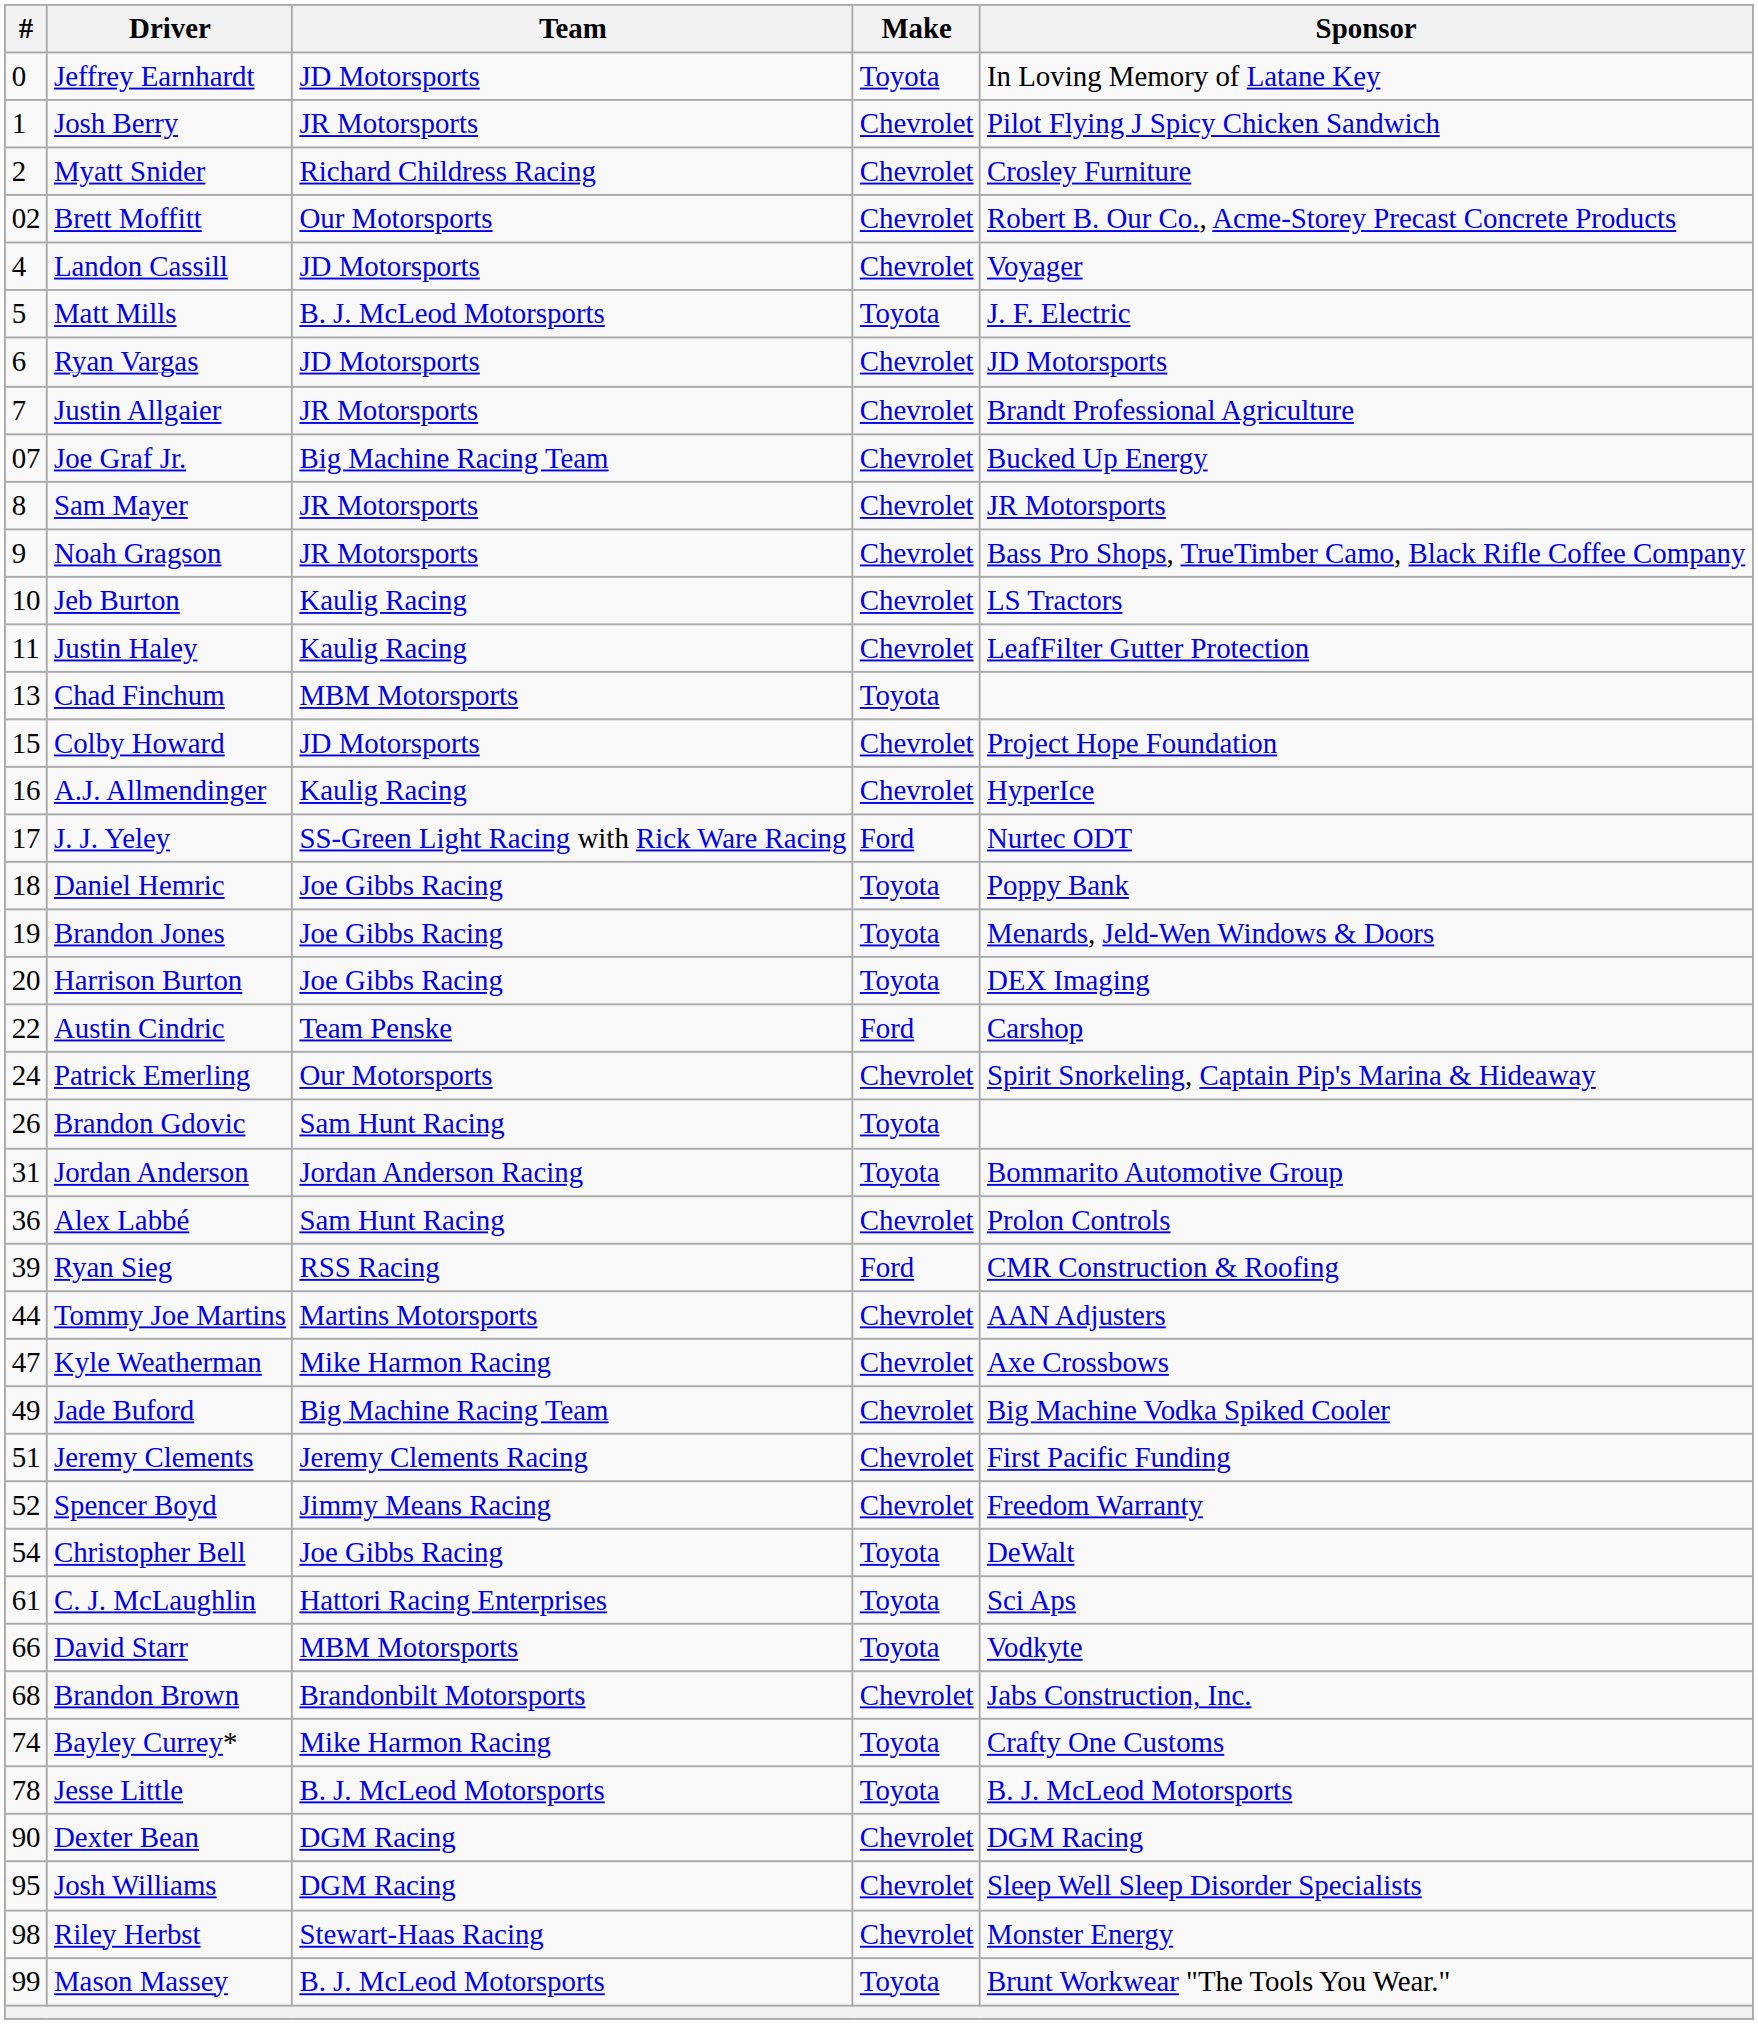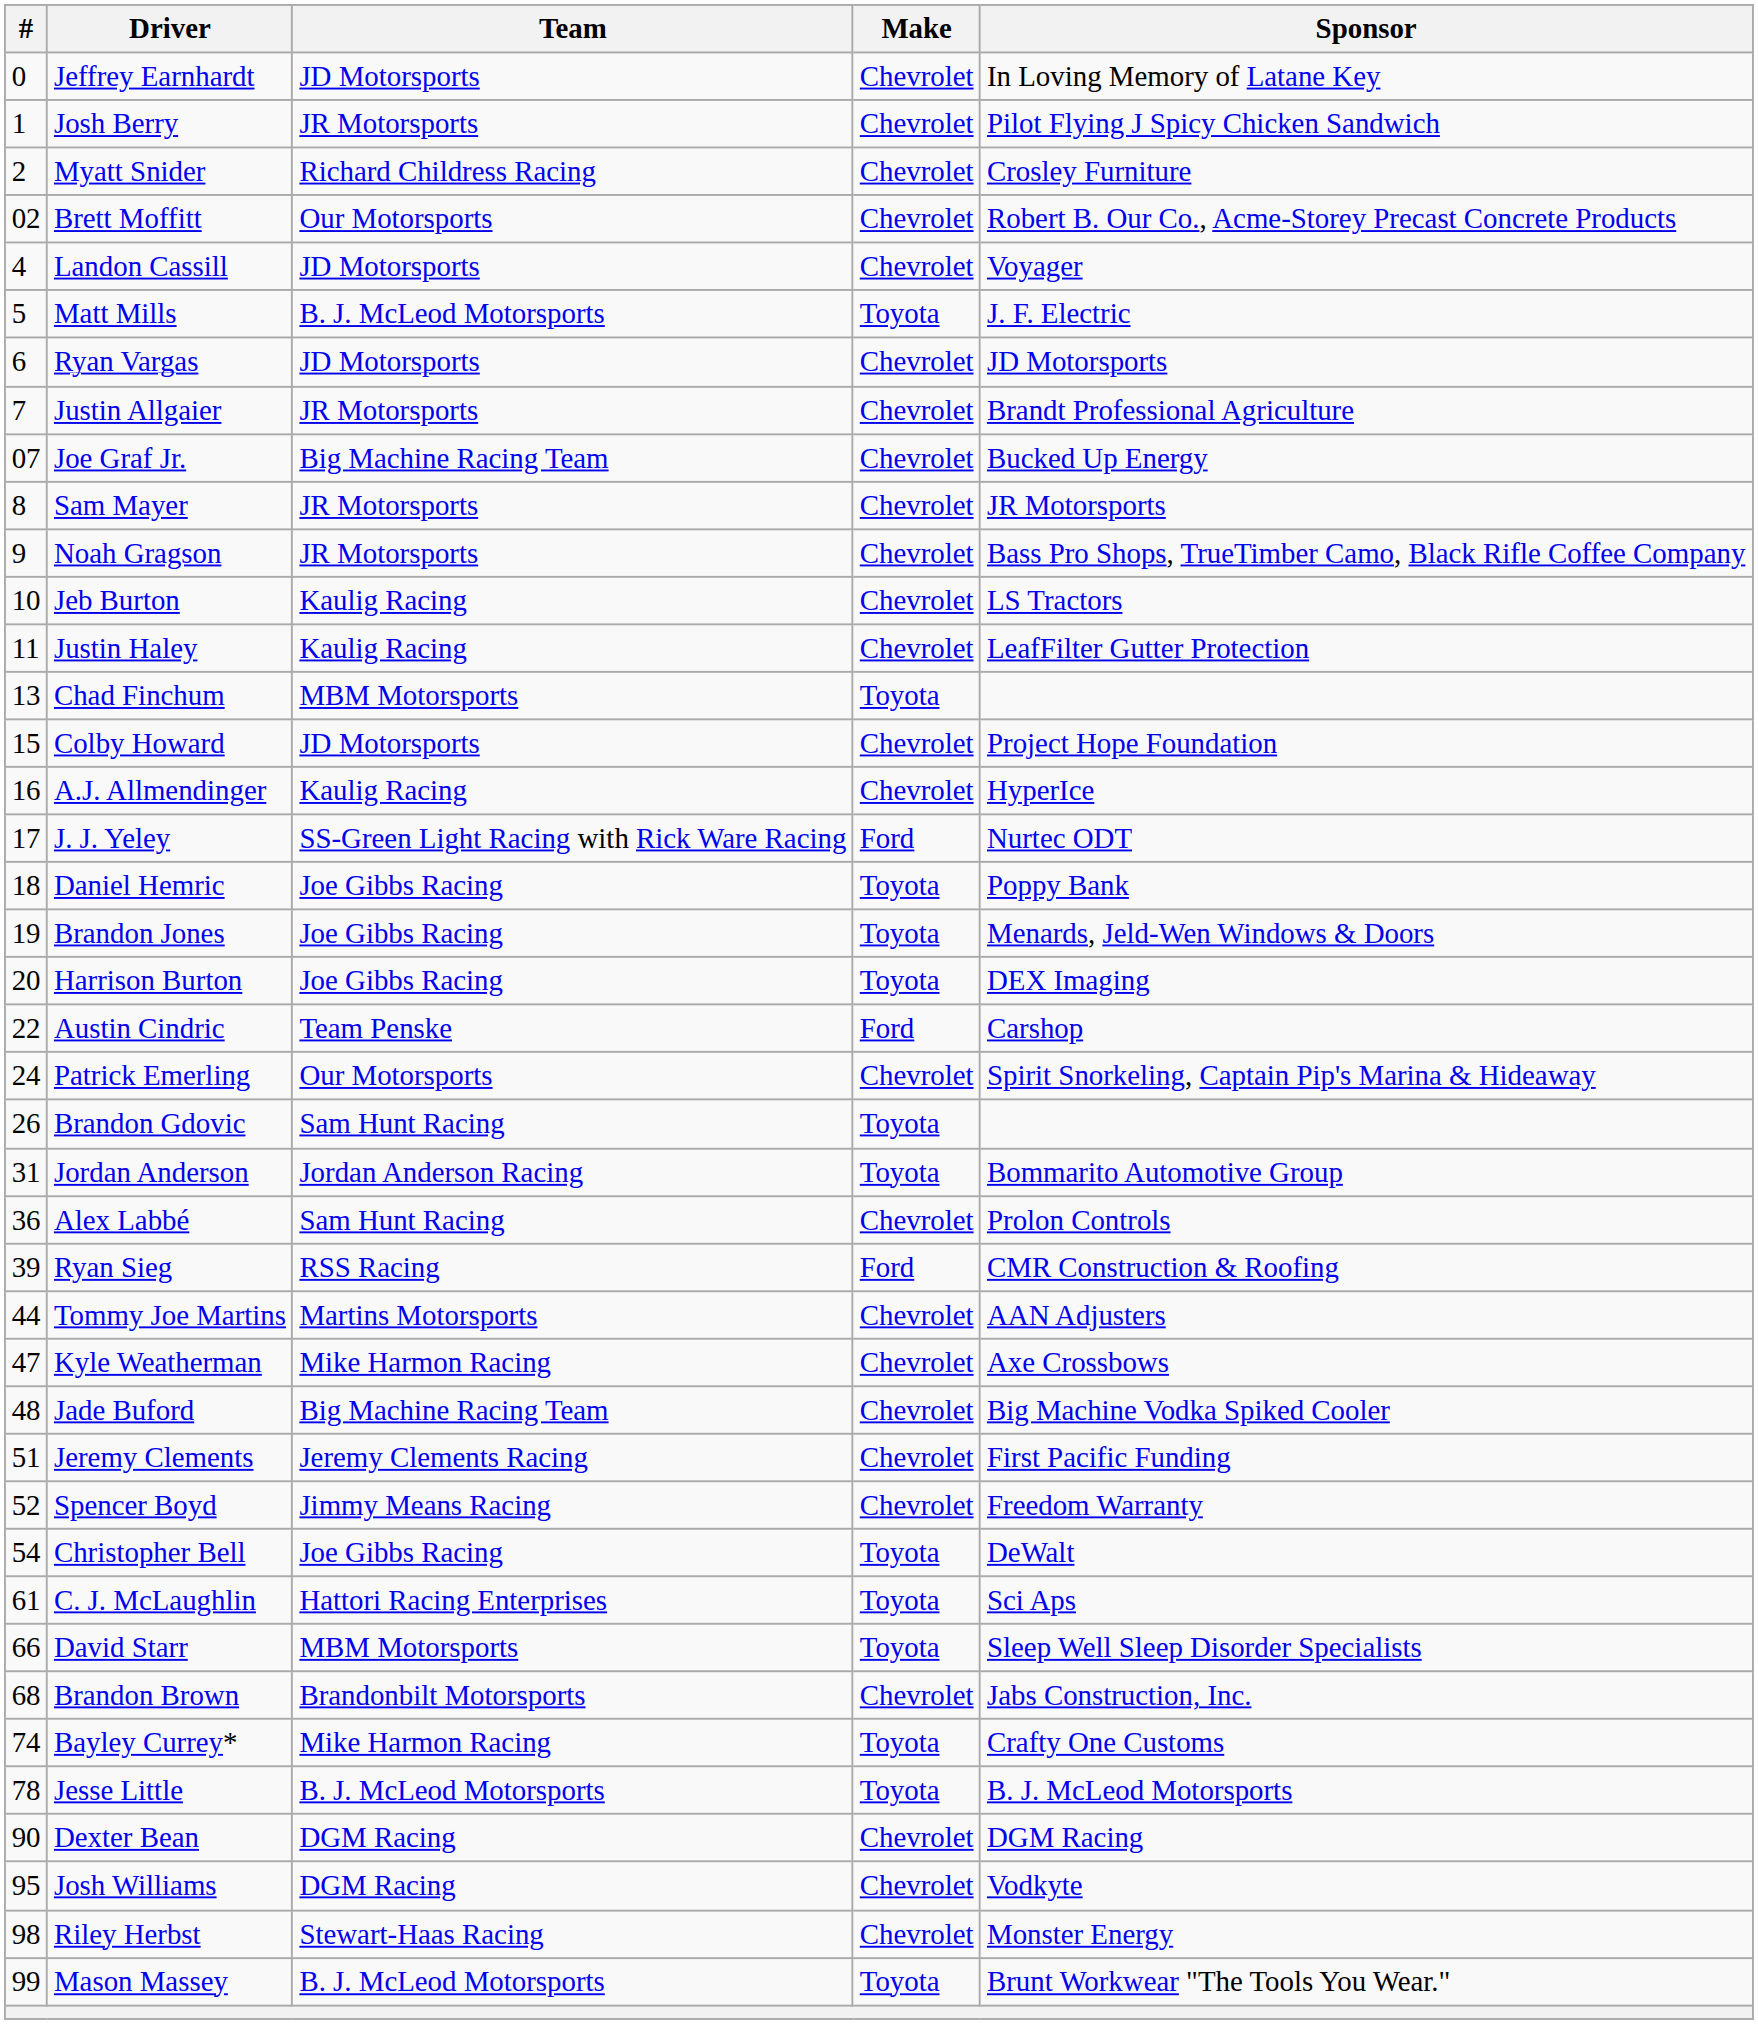 <table class="wikitable" style="font-size:95%">
 <tr>
 <th>#</th>
 <th>Driver</th>
 <th>Team</th>
 <th>Make</th>
 <th>Sponsor</th>
 </tr>
 <tr>
 <td>0</td>
 <td><a href='#'>Jeffrey Earnhardt</a></td>
 <td><a href='#'>JD Motorsports</a></td>
-<td><a href='#'>Toyota</a></td>
+<td><a href='#'>Chevrolet</a></td>
 <td>In Loving Memory of <a href='#'>Latane Key</a></td>
 </tr>
 <tr>
 <td>1</td>
 <td><a href='#'>Josh Berry</a></td>
 <td><a href='#'>JR Motorsports</a></td>
 <td><a href='#'>Chevrolet</a></td>
 <td><a href='#'>Pilot Flying J Spicy Chicken Sandwich</a></td>
 </tr>
 <tr>
 <td>2</td>
 <td><a href='#'>Myatt Snider</a></td>
 <td><a href='#'>Richard Childress Racing</a></td>
 <td><a href='#'>Chevrolet</a></td>
 <td><a href='#'>Crosley Furniture</a></td>
 </tr>
 <tr>
 <td>02</td>
 <td><a href='#'>Brett Moffitt</a></td>
 <td><a href='#'>Our Motorsports</a></td>
 <td><a href='#'>Chevrolet</a></td>
 <td><a href='#'>Robert B. Our Co.</a>, <a href='#'>Acme-Storey Precast Concrete Products</a></td>
 </tr>
 <tr>
 <td>4</td>
 <td><a href='#'>Landon Cassill</a></td>
 <td><a href='#'>JD Motorsports</a></td>
 <td><a href='#'>Chevrolet</a></td>
 <td><a href='#'>Voyager</a></td>
 </tr>
 <tr>
 <td>5</td>
 <td><a href='#'>Matt Mills</a></td>
 <td><a href='#'>B. J. McLeod Motorsports</a></td>
 <td><a href='#'>Toyota</a></td>
 <td><a href='#'>J. F. Electric</a></td>
 </tr>
 <tr>
 <td>6</td>
 <td><a href='#'>Ryan Vargas</a></td>
 <td><a href='#'>JD Motorsports</a></td>
 <td><a href='#'>Chevrolet</a></td>
 <td><a href='#'>JD Motorsports</a></td>
 </tr>
 <tr>
 <td>7</td>
 <td><a href='#'>Justin Allgaier</a></td>
 <td><a href='#'>JR Motorsports</a></td>
 <td><a href='#'>Chevrolet</a></td>
 <td><a href='#'>Brandt Professional Agriculture</a></td>
 </tr>
 <tr>
 <td>07</td>
 <td><a href='#'>Joe Graf Jr.</a></td>
 <td><a href='#'>Big Machine Racing Team</a></td>
 <td><a href='#'>Chevrolet</a></td>
 <td><a href='#'>Bucked Up Energy</a></td>
 </tr>
 <tr>
 <td>8</td>
 <td><a href='#'>Sam Mayer</a></td>
 <td><a href='#'>JR Motorsports</a></td>
 <td><a href='#'>Chevrolet</a></td>
 <td><a href='#'>JR Motorsports</a></td>
 </tr>
 <tr>
 <td>9</td>
 <td><a href='#'>Noah Gragson</a></td>
 <td><a href='#'>JR Motorsports</a></td>
 <td><a href='#'>Chevrolet</a></td>
 <td><a href='#'>Bass Pro Shops</a>, <a href='#'>TrueTimber Camo</a>, <a href='#'>Black Rifle Coffee Company</a></td>
 </tr>
 <tr>
 <td>10</td>
 <td><a href='#'>Jeb Burton</a></td>
 <td><a href='#'>Kaulig Racing</a></td>
 <td><a href='#'>Chevrolet</a></td>
 <td><a href='#'>LS Tractors</a></td>
 </tr>
 <tr>
 <td>11</td>
 <td><a href='#'>Justin Haley</a></td>
 <td><a href='#'>Kaulig Racing</a></td>
 <td><a href='#'>Chevrolet</a></td>
 <td><a href='#'>LeafFilter Gutter Protection</a></td>
 </tr>
 <tr>
 <td>13</td>
 <td><a href='#'>Chad Finchum</a></td>
 <td><a href='#'>MBM Motorsports</a></td>
 <td><a href='#'>Toyota</a></td>
 <td></td>
 </tr>
 <tr>
 <td>15</td>
 <td><a href='#'>Colby Howard</a></td>
 <td><a href='#'>JD Motorsports</a></td>
 <td><a href='#'>Chevrolet</a></td>
 <td><a href='#'>Project Hope Foundation</a></td>
 </tr>
 <tr>
 <td>16</td>
 <td><a href='#'>A.J. Allmendinger</a></td>
 <td><a href='#'>Kaulig Racing</a></td>
 <td><a href='#'>Chevrolet</a></td>
 <td><a href='#'>HyperIce</a></td>
 </tr>
 <tr>
 <td>17</td>
 <td><a href='#'>J. J. Yeley</a></td>
 <td><a href='#'>SS-Green Light Racing</a> with <a href='#'>Rick Ware Racing</a></td>
 <td><a href='#'>Ford</a></td>
 <td><a href='#'>Nurtec ODT</a></td>
 </tr>
 <tr>
 <td>18</td>
 <td><a href='#'>Daniel Hemric</a></td>
 <td><a href='#'>Joe Gibbs Racing</a></td>
 <td><a href='#'>Toyota</a></td>
 <td><a href='#'>Poppy Bank</a></td>
 </tr>
 <tr>
 <td>19</td>
 <td><a href='#'>Brandon Jones</a></td>
 <td><a href='#'>Joe Gibbs Racing</a></td>
 <td><a href='#'>Toyota</a></td>
 <td><a href='#'>Menards</a>, <a href='#'>Jeld-Wen Windows & Doors</a></td>
 </tr>
 <tr>
 <td>20</td>
 <td><a href='#'>Harrison Burton</a></td>
 <td><a href='#'>Joe Gibbs Racing</a></td>
 <td><a href='#'>Toyota</a></td>
 <td><a href='#'>DEX Imaging</a></td>
 </tr>
 <tr>
 <td>22</td>
 <td><a href='#'>Austin Cindric</a></td>
 <td><a href='#'>Team Penske</a></td>
 <td><a href='#'>Ford</a></td>
 <td><a href='#'>Carshop</a></td>
 </tr>
 <tr>
 <td>24</td>
 <td><a href='#'>Patrick Emerling</a></td>
 <td><a href='#'>Our Motorsports</a></td>
 <td><a href='#'>Chevrolet</a></td>
 <td><a href='#'>Spirit Snorkeling</a>, <a href='#'>Captain Pip's Marina & Hideaway</a></td>
 </tr>
 <tr>
 <td>26</td>
 <td><a href='#'>Brandon Gdovic</a></td>
 <td><a href='#'>Sam Hunt Racing</a></td>
 <td><a href='#'>Toyota</a></td>
 <td></td>
 </tr>
 <tr>
 <td>31</td>
 <td><a href='#'>Jordan Anderson</a></td>
 <td><a href='#'>Jordan Anderson Racing</a></td>
 <td><a href='#'>Toyota</a></td>
 <td><a href='#'>Bommarito Automotive Group</a></td>
 </tr>
 <tr>
 <td>36</td>
 <td><a href='#'>Alex Labbé</a></td>
 <td><a href='#'>Sam Hunt Racing</a></td>
 <td><a href='#'>Chevrolet</a></td>
 <td><a href='#'>Prolon Controls</a></td>
 </tr>
 <tr>
 <td>39</td>
 <td><a href='#'>Ryan Sieg</a></td>
 <td><a href='#'>RSS Racing</a></td>
 <td><a href='#'>Ford</a></td>
 <td><a href='#'>CMR Construction & Roofing</a></td>
 </tr>
 <tr>
 <td>44</td>
 <td><a href='#'>Tommy Joe Martins</a></td>
 <td><a href='#'>Martins Motorsports</a></td>
 <td><a href='#'>Chevrolet</a></td>
 <td><a href='#'>AAN Adjusters</a></td>
 </tr>
 <tr>
 <td>47</td>
 <td><a href='#'>Kyle Weatherman</a></td>
 <td><a href='#'>Mike Harmon Racing</a></td>
 <td><a href='#'>Chevrolet</a></td>
 <td><a href='#'>Axe Crossbows</a></td>
 </tr>
 <tr>
-<td>49</td>
+<td>48</td>
 <td><a href='#'>Jade Buford</a></td>
 <td><a href='#'>Big Machine Racing Team</a></td>
 <td><a href='#'>Chevrolet</a></td>
 <td><a href='#'>Big Machine Vodka Spiked Cooler</a></td>
 </tr>
 <tr>
 <td>51</td>
 <td><a href='#'>Jeremy Clements</a></td>
 <td><a href='#'>Jeremy Clements Racing</a></td>
 <td><a href='#'>Chevrolet</a></td>
 <td><a href='#'>First Pacific Funding</a></td>
 </tr>
 <tr>
 <td>52</td>
 <td><a href='#'>Spencer Boyd</a></td>
 <td><a href='#'>Jimmy Means Racing</a></td>
 <td><a href='#'>Chevrolet</a></td>
 <td><a href='#'>Freedom Warranty</a></td>
 </tr>
 <tr>
 <td>54</td>
 <td><a href='#'>Christopher Bell</a></td>
 <td><a href='#'>Joe Gibbs Racing</a></td>
 <td><a href='#'>Toyota</a></td>
 <td><a href='#'>DeWalt</a></td>
 </tr>
 <tr>
 <td>61</td>
 <td><a href='#'>C. J. McLaughlin</a></td>
 <td><a href='#'>Hattori Racing Enterprises</a></td>
 <td><a href='#'>Toyota</a></td>
 <td><a href='#'>Sci Aps</a></td>
 </tr>
 <tr>
 <td>66</td>
 <td><a href='#'>David Starr</a></td>
 <td><a href='#'>MBM Motorsports</a></td>
 <td><a href='#'>Toyota</a></td>
-<td><a href='#'>Vodkyte</a></td>
+<td><a href='#'>Sleep Well Sleep Disorder Specialists</a></td>
 </tr>
 <tr>
 <td>68</td>
 <td><a href='#'>Brandon Brown</a></td>
 <td><a href='#'>Brandonbilt Motorsports</a></td>
 <td><a href='#'>Chevrolet</a></td>
 <td><a href='#'>Jabs Construction, Inc.</a></td>
 </tr>
 <tr>
 <td>74</td>
 <td><a href='#'>Bayley Currey</a>*</td>
 <td><a href='#'>Mike Harmon Racing</a></td>
 <td><a href='#'>Toyota</a></td>
 <td><a href='#'>Crafty One Customs</a></td>
 </tr>
 <tr>
 <td>78</td>
 <td><a href='#'>Jesse Little</a></td>
 <td><a href='#'>B. J. McLeod Motorsports</a></td>
 <td><a href='#'>Toyota</a></td>
 <td><a href='#'>B. J. McLeod Motorsports</a></td>
 </tr>
 <tr>
 <td>90</td>
 <td><a href='#'>Dexter Bean</a></td>
 <td><a href='#'>DGM Racing</a></td>
 <td><a href='#'>Chevrolet</a></td>
 <td><a href='#'>DGM Racing</a></td>
 </tr>
 <tr>
 <td>95</td>
 <td><a href='#'>Josh Williams</a></td>
 <td><a href='#'>DGM Racing</a></td>
 <td><a href='#'>Chevrolet</a></td>
-<td><a href='#'>Sleep Well Sleep Disorder Specialists</a></td>
+<td><a href='#'>Vodkyte</a></td>
 </tr>
 <tr>
 <td>98</td>
 <td><a href='#'>Riley Herbst</a></td>
 <td><a href='#'>Stewart-Haas Racing</a></td>
 <td><a href='#'>Chevrolet</a></td>
 <td><a href='#'>Monster Energy</a></td>
 </tr>
 <tr>
 <td>99</td>
 <td><a href='#'>Mason Massey</a></td>
 <td><a href='#'>B. J. McLeod Motorsports</a></td>
 <td><a href='#'>Toyota</a></td>
 <td><a href='#'>Brunt Workwear</a> "The Tools You Wear."</td>
 </tr>
 <tr>
 <th colspan="5"></th>
 </tr>
 </table>
